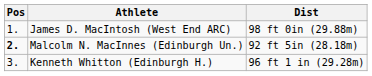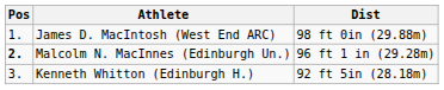 <table class="wikitable">
 <tr>
 <th>Pos</th>
 <th>Athlete</th>
 <th>Dist</th>
 </tr>
 <tr>
 <td>1.</td>
 <td>James D. MacIntosh (West End ARC)</td>
 <td>98 ft 0in (29.88m)</td>
 </tr>
 <tr>
 <td><strong>2.</strong></td>
 <td>Malcolm N. MacInnes (Edinburgh Un.)</td>
-<td>92 ft 5in (28.18m)</td>
+<td>96 ft 1 in (29.28m)</td>
 </tr>
 <tr>
 <td>3.</td>
 <td>Kenneth Whitton (Edinburgh H.)</td>
-<td>96 ft 1 in (29.28m)</td>
+<td>92 ft 5in (28.18m)</td>
 </tr>
 </table>
